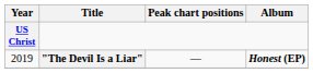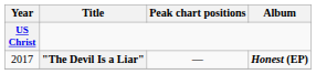 <table class="wikitable plainrowheaders" style=text-align:center;>
 <tr>
 <th scope="col" rowspan="2">Year</th>
 <th scope="col" rowspan="2">Title</th>
 <th scope="col" colspan="1">Peak chart positions</th>
 <th scope="col" rowspan="2">Album</th>
 </tr>
 <tr>
 </tr>
 <tr>
 <th style="width:3em; font-size:90%"><a href='#'>US<br>Christ</a><br></th>
 </tr>
 <tr>
-<td>2019</td>
+<td>2017</td>
 <th scope="row">"The Devil Is a Liar"</th>
 <td>—</td>
 <td><strong><em>Honest</em> (EP)</strong></td>
 </tr>
 <tr>
 </tr>
 </table>
